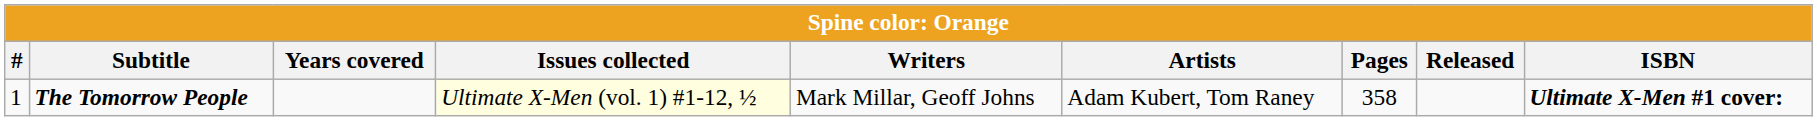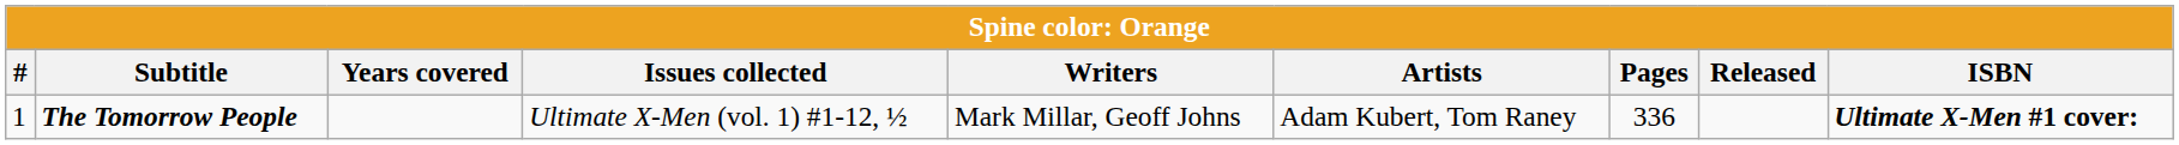 <table class="wikitable sortable" width="98%">
 <tr>
 <th colspan=9 style="background-color: #EDA320; color: white;">Spine color: Orange</th>
 </tr>
 <tr>
 <th class="unsortable">#</th>
 <th>Subtitle</th>
 <th>Years covered</th>
 <th class="unsortable">Issues collected</th>
 <th class="unsortable">Writers</th>
 <th class="unsortable">Artists</th>
 <th class="unsortable">Pages</th>
 <th>Released</th>
 <th class="unsortable">ISBN</th>
 </tr>
 <tr>
 <td>1</td>
 <td><strong><em>The Tomorrow People</em></strong></td>
 <td></td>
-<td style="background: lightyellow;"><em>Ultimate X-Men</em> (vol. 1) #1-12, ½</td>
+<td><em>Ultimate X-Men</em> (vol. 1) #1-12, ½</td>
 <td>Mark Millar, Geoff Johns</td>
 <td>Adam Kubert, Tom Raney</td>
-<td style="text-align: center;">358</td>
+<td style="text-align: center;">336</td>
 <td></td>
 <td><strong><em>Ultimate X-Men</em> #1 cover: </strong></td>
 </tr>
 </table>
